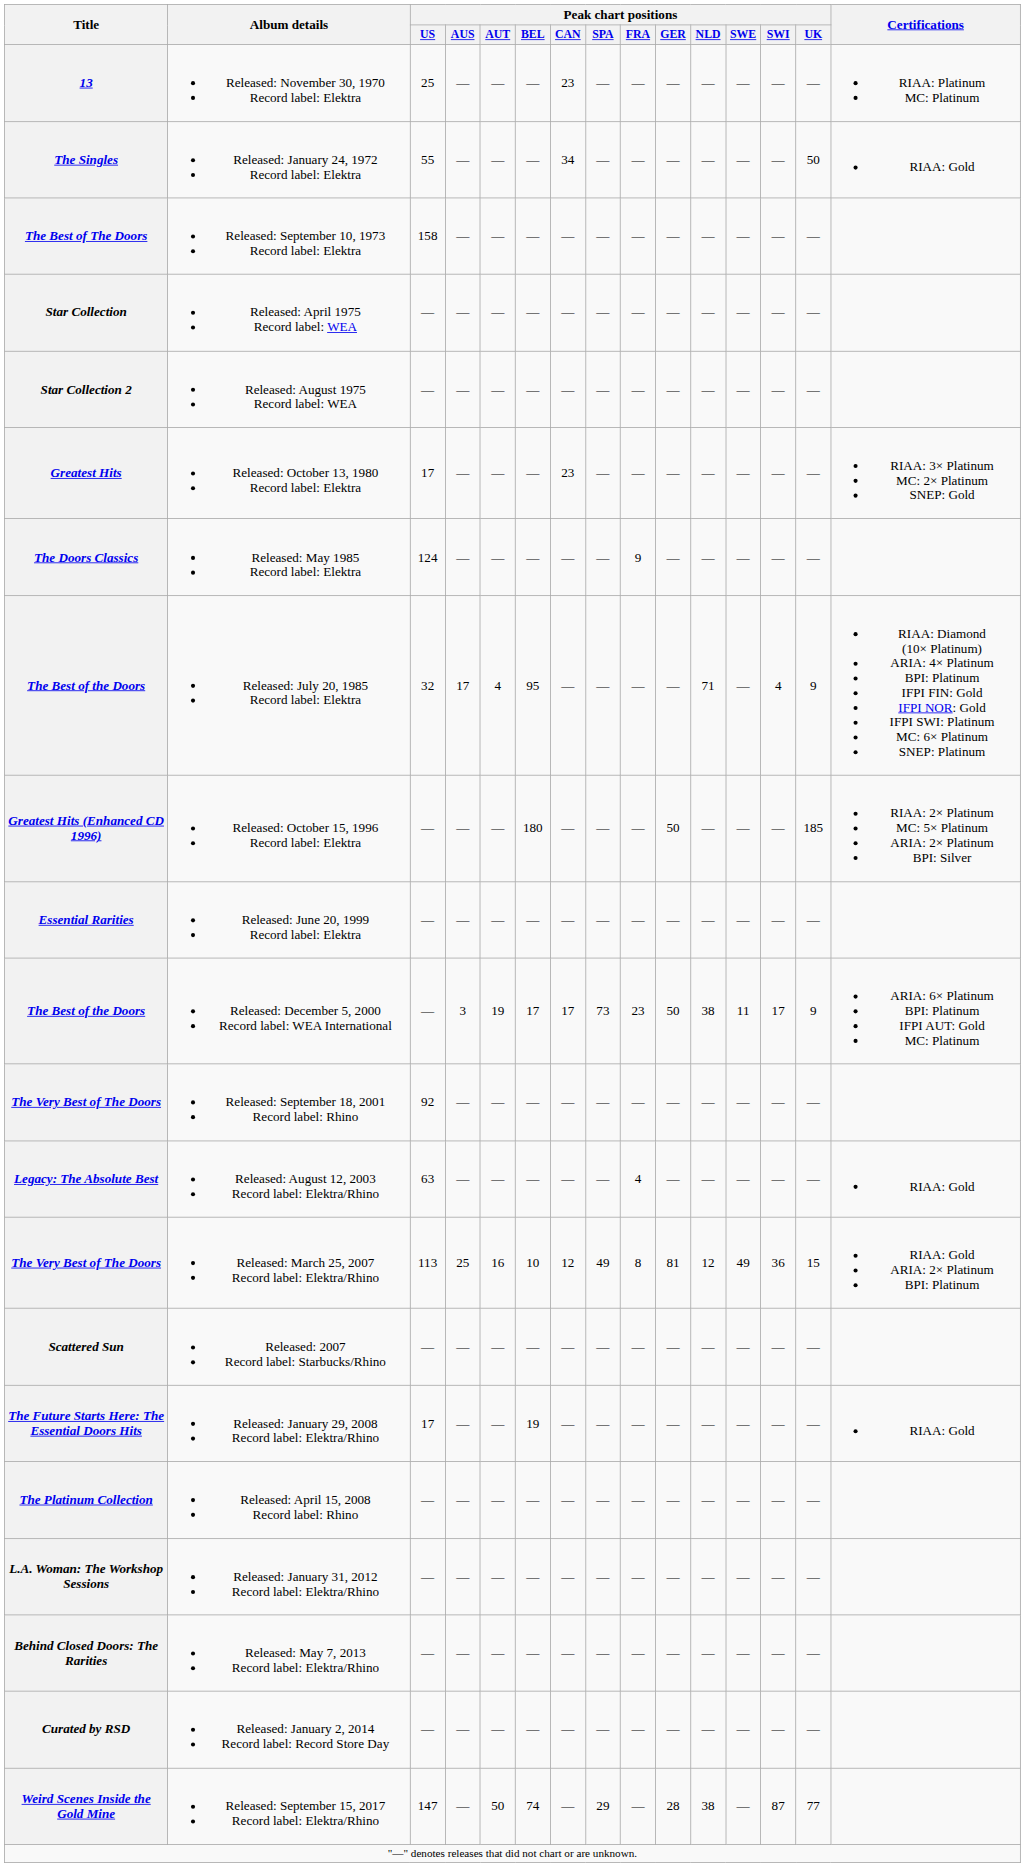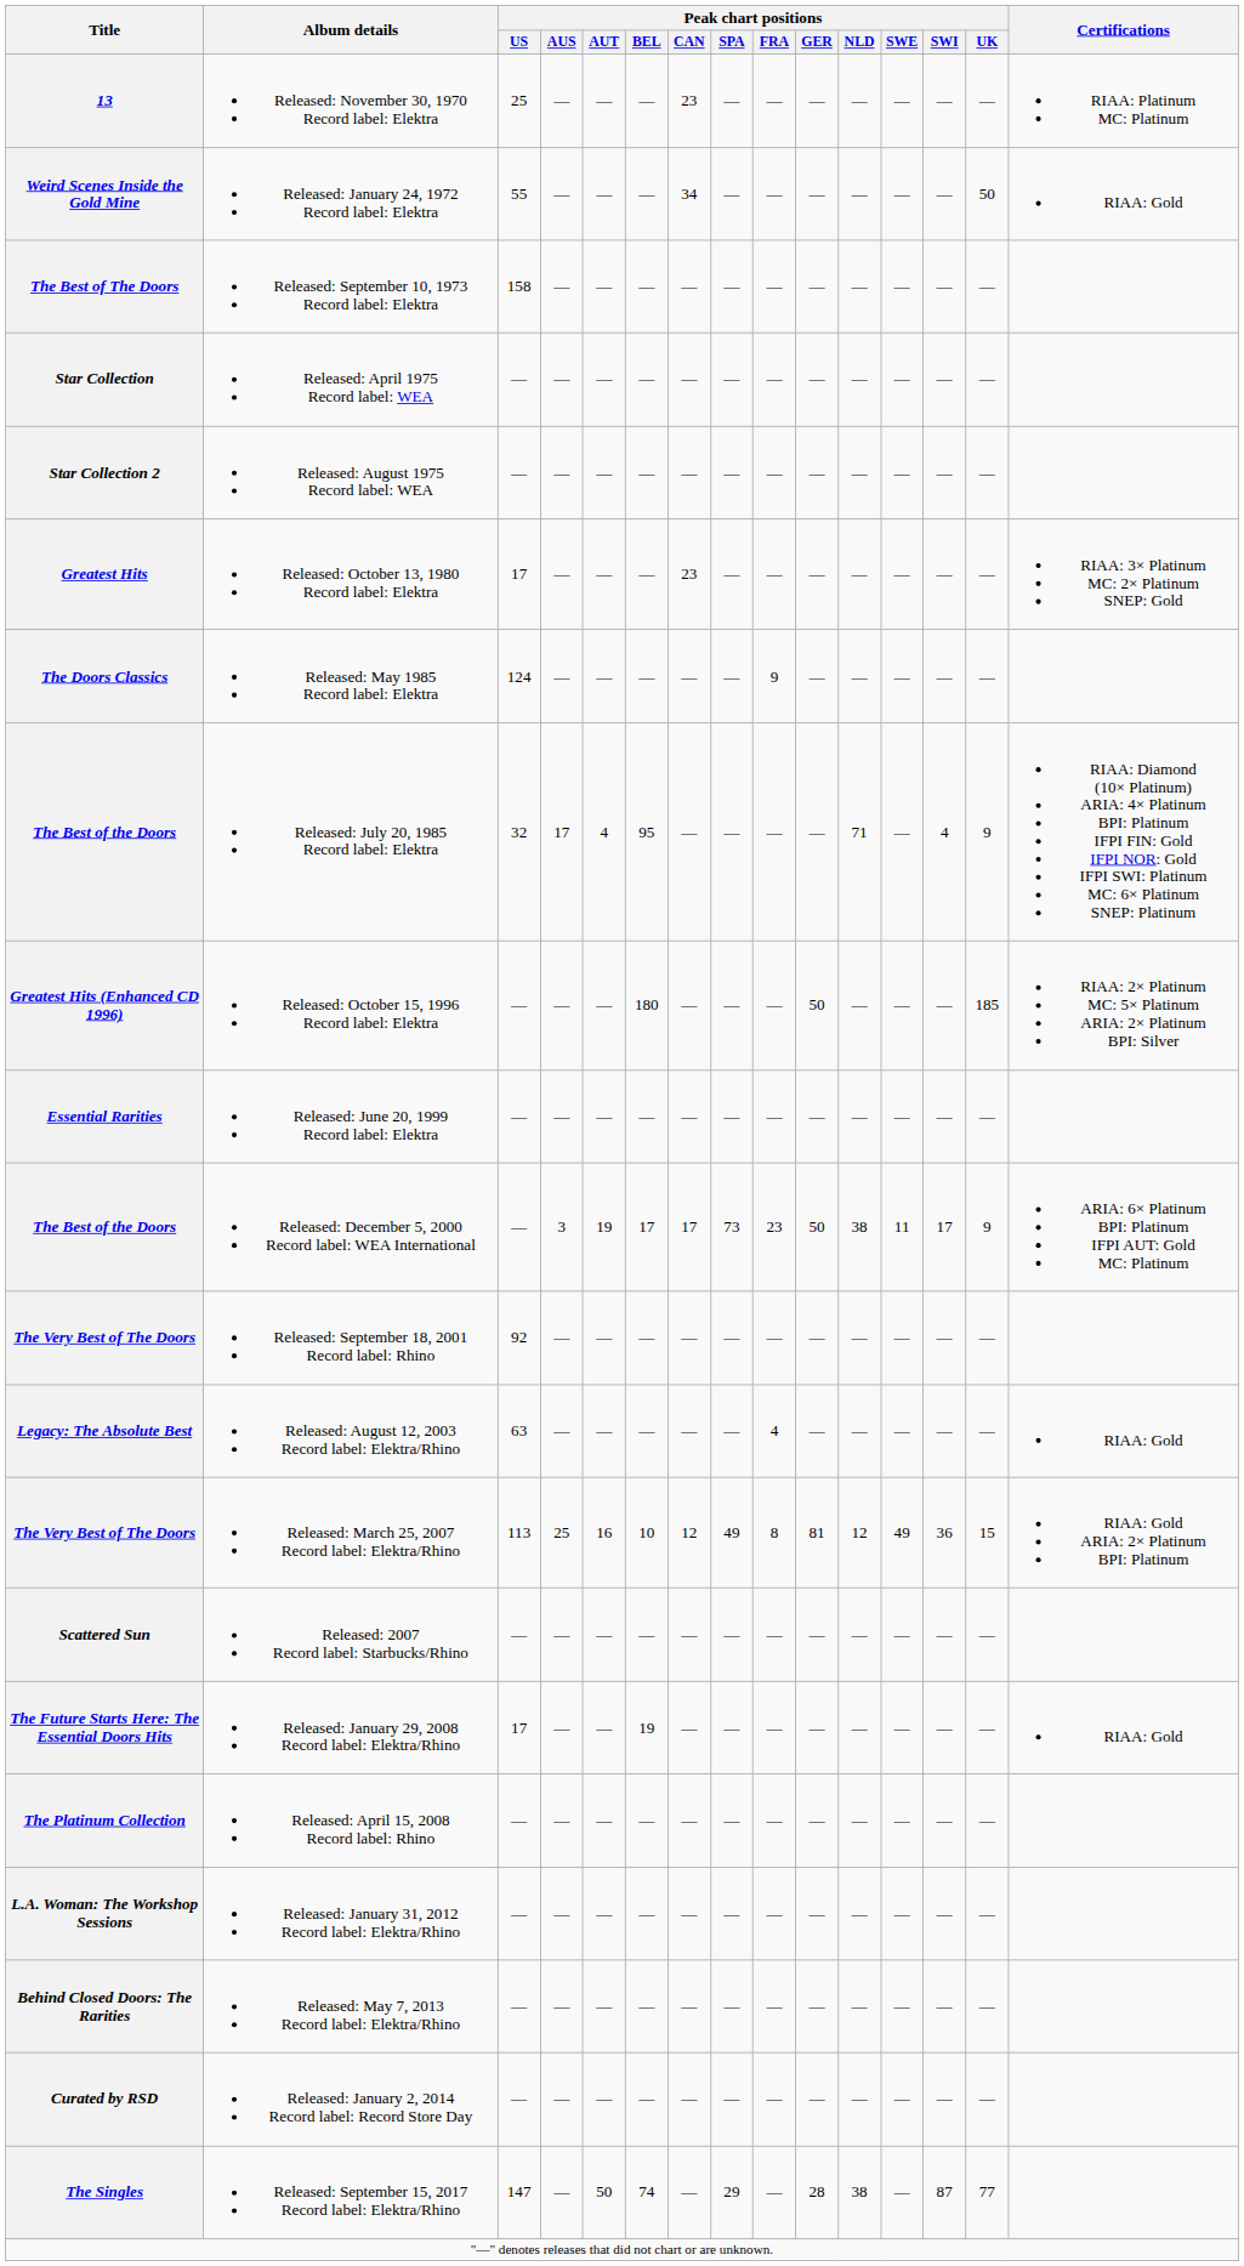 <table class="wikitable plainrowheaders" style="text-align:center;">
 <tr>
 <th scope="col" rowspan="2" style="width:12em;">Title</th>
 <th scope="col" rowspan="2" style="width:18em;">Album details</th>
 <th scope="col" colspan="12">Peak chart positions</th>
 <th scope="col" rowspan="2" style="width:14em;"><a href='#'>Certifications</a></th>
 </tr>
 <tr>
 <th scope="col" style="width:2.5em;font-size:90%;"><a href='#'>US</a><br></th>
 <th scope="col" style="width:2.5em;font-size:90%;"><a href='#'>AUS</a><br></th>
 <th scope="col" style="width:2.5em;font-size:90%;"><a href='#'>AUT</a><br></th>
 <th scope="col" style="width:2.5em;font-size:90%;"><a href='#'>BEL</a><br></th>
 <th scope="col" style="width:2.5em;font-size:90%;"><a href='#'>CAN</a><br></th>
 <th scope="col" style="width:2.5em;font-size:90%;"><a href='#'>SPA</a><br></th>
 <th scope="col" style="width:2.5em;font-size:90%;"><a href='#'>FRA</a><br></th>
 <th scope="col" style="width:2.5em;font-size:90%;"><a href='#'>GER</a><br></th>
 <th scope="col" style="width:2.5em;font-size:90%;"><a href='#'>NLD</a><br></th>
 <th scope="col" style="width:2.5em;font-size:90%;"><a href='#'>SWE</a><br></th>
 <th scope="col" style="width:2.5em;font-size:90%;"><a href='#'>SWI</a><br></th>
 <th scope="col" style="width:2.5em;font-size:90%;"><a href='#'>UK</a><br></th>
 </tr>
 <tr>
 <th scope="row"><em><a href='#'>13</a></em></th>
 <td><br><ul><li>Released: November 30, 1970</li><li>Record label: Elektra</li></ul></td>
 <td>25</td>
 <td>—</td>
 <td>—</td>
 <td>—</td>
 <td>23</td>
 <td>—</td>
 <td>—</td>
 <td>—</td>
 <td>—</td>
 <td>—</td>
 <td>—</td>
 <td>—</td>
 <td><br><ul><li>RIAA: Platinum</li><li>MC: Platinum</li></ul></td>
 </tr>
 <tr>
-<th scope="row"><em><a href='#'>The Singles</a></em></th>
+<th scope="row"><em><a href='#'>Weird Scenes Inside the Gold Mine</a></em></th>
 <td><br><ul><li>Released: January 24, 1972</li><li>Record label: Elektra</li></ul></td>
 <td>55</td>
 <td>—</td>
 <td>—</td>
 <td>—</td>
 <td>34</td>
 <td>—</td>
 <td>—</td>
 <td>—</td>
 <td>—</td>
 <td>—</td>
 <td>—</td>
 <td>50</td>
 <td><br><ul><li>RIAA: Gold</li></ul></td>
 </tr>
 <tr>
 <th scope="row"><em><a href='#'>The Best of The Doors</a></em></th>
 <td><br><ul><li>Released: September 10, 1973</li><li>Record label: Elektra</li></ul></td>
 <td>158</td>
 <td>—</td>
 <td>—</td>
 <td>—</td>
 <td>—</td>
 <td>—</td>
 <td>—</td>
 <td>—</td>
 <td>—</td>
 <td>—</td>
 <td>—</td>
 <td>—</td>
 <td></td>
 </tr>
 <tr>
 <th scope="row"><em>Star Collection</em></th>
 <td><br><ul><li>Released: April 1975</li><li>Record label: <a href='#'>WEA</a></li></ul></td>
 <td>—</td>
 <td>—</td>
 <td>—</td>
 <td>—</td>
 <td>—</td>
 <td>—</td>
 <td>—</td>
 <td>—</td>
 <td>—</td>
 <td>—</td>
 <td>—</td>
 <td>—</td>
 <td></td>
 </tr>
 <tr>
 <th scope="row"><em>Star Collection 2</em></th>
 <td><br><ul><li>Released: August 1975</li><li>Record label: WEA</li></ul></td>
 <td>—</td>
 <td>—</td>
 <td>—</td>
 <td>—</td>
 <td>—</td>
 <td>—</td>
 <td>—</td>
 <td>—</td>
 <td>—</td>
 <td>—</td>
 <td>—</td>
 <td>—</td>
 <td></td>
 </tr>
 <tr>
 <th scope="row"><em><a href='#'>Greatest Hits</a></em></th>
 <td><br><ul><li>Released: October 13, 1980</li><li>Record label: Elektra</li></ul></td>
 <td>17</td>
 <td>—</td>
 <td>—</td>
 <td>—</td>
 <td>23</td>
 <td>—</td>
 <td>—</td>
 <td>—</td>
 <td>—</td>
 <td>—</td>
 <td>—</td>
 <td>—</td>
 <td><br><ul><li>RIAA: 3× Platinum</li><li>MC: 2× Platinum</li><li>SNEP: Gold</li></ul></td>
 </tr>
 <tr>
 <th scope="row"><em><a href='#'>The Doors Classics</a></em></th>
 <td><br><ul><li>Released: May 1985</li><li>Record label: Elektra</li></ul></td>
 <td>124</td>
 <td>—</td>
 <td>—</td>
 <td>—</td>
 <td>—</td>
 <td>—</td>
 <td>9</td>
 <td>—</td>
 <td>—</td>
 <td>—</td>
 <td>—</td>
 <td>—</td>
 <td></td>
 </tr>
 <tr>
 <th scope="row"><em><a href='#'>The Best of the Doors</a></em></th>
 <td><br><ul><li>Released: July 20, 1985</li><li>Record label: Elektra</li></ul></td>
 <td>32</td>
 <td>17</td>
 <td>4</td>
 <td>95</td>
 <td>—</td>
 <td>—</td>
 <td>—</td>
 <td>—</td>
 <td>71</td>
 <td>—</td>
 <td>4</td>
 <td>9</td>
 <td><br><ul><li>RIAA: Diamond<br>(10× Platinum)</li><li>ARIA: 4× Platinum</li><li>BPI: Platinum</li><li>IFPI FIN: Gold</li><li><a href='#'>IFPI NOR</a>: Gold</li><li>IFPI SWI: Platinum</li><li>MC: 6× Platinum</li><li>SNEP: Platinum</li></ul></td>
 </tr>
 <tr>
 <th scope="row"><em><a href='#'>Greatest Hits (Enhanced CD 1996)</a></em></th>
 <td><br><ul><li>Released: October 15, 1996</li><li>Record label: Elektra</li></ul></td>
 <td>—</td>
 <td>—</td>
 <td>—</td>
 <td>180</td>
 <td>—</td>
 <td>—</td>
 <td>—</td>
 <td>50</td>
 <td>—</td>
 <td>—</td>
 <td>—</td>
 <td>185</td>
 <td><br><ul><li>RIAA: 2× Platinum</li><li>MC: 5× Platinum</li><li>ARIA: 2× Platinum</li><li>BPI: Silver</li></ul></td>
 </tr>
 <tr>
 <th scope="row"><em><a href='#'>Essential Rarities</a></em></th>
 <td><br><ul><li>Released: June 20, 1999</li><li>Record label: Elektra</li></ul></td>
 <td>—</td>
 <td>—</td>
 <td>—</td>
 <td>—</td>
 <td>—</td>
 <td>—</td>
 <td>—</td>
 <td>—</td>
 <td>—</td>
 <td>—</td>
 <td>—</td>
 <td>—</td>
 <td></td>
 </tr>
 <tr>
 <th scope="row"><em><a href='#'>The Best of the Doors</a></em></th>
 <td><br><ul><li>Released: December 5, 2000</li><li>Record label: WEA International</li></ul></td>
 <td>—</td>
 <td>3</td>
 <td>19</td>
 <td>17</td>
 <td>17</td>
 <td>73</td>
 <td>23</td>
 <td>50</td>
 <td>38</td>
 <td>11</td>
 <td>17</td>
 <td>9</td>
 <td><br><ul><li>ARIA: 6× Platinum</li><li>BPI: Platinum</li><li>IFPI AUT: Gold</li><li>MC: Platinum</li></ul></td>
 </tr>
 <tr>
 <th scope="row"><em><a href='#'>The Very Best of The Doors</a></em></th>
 <td><br><ul><li>Released: September 18, 2001</li><li>Record label: Rhino</li></ul></td>
 <td>92</td>
 <td>—</td>
 <td>—</td>
 <td>—</td>
 <td>—</td>
 <td>—</td>
 <td>—</td>
 <td>—</td>
 <td>—</td>
 <td>—</td>
 <td>—</td>
 <td>—</td>
 <td></td>
 </tr>
 <tr>
 <th scope="row"><em><a href='#'>Legacy: The Absolute Best</a></em></th>
 <td><br><ul><li>Released: August 12, 2003</li><li>Record label: Elektra/Rhino</li></ul></td>
 <td>63</td>
 <td>—</td>
 <td>—</td>
 <td>—</td>
 <td>—</td>
 <td>—</td>
 <td>4</td>
 <td>—</td>
 <td>—</td>
 <td>—</td>
 <td>—</td>
 <td>—</td>
 <td><br><ul><li>RIAA: Gold</li></ul></td>
 </tr>
 <tr>
 <th scope="row"><em><a href='#'>The Very Best of The Doors</a></em></th>
 <td><br><ul><li>Released: March 25, 2007</li><li>Record label: Elektra/Rhino</li></ul></td>
 <td>113</td>
 <td>25</td>
 <td>16</td>
 <td>10</td>
 <td>12</td>
 <td>49</td>
 <td>8</td>
 <td>81</td>
 <td>12</td>
 <td>49</td>
 <td>36</td>
 <td>15</td>
 <td><br><ul><li>RIAA: Gold</li><li>ARIA: 2× Platinum</li><li>BPI: Platinum</li></ul></td>
 </tr>
 <tr>
 <th scope="row"><em>Scattered Sun</em></th>
 <td><br><ul><li>Released: 2007</li><li>Record label: Starbucks/Rhino</li></ul></td>
 <td>—</td>
 <td>—</td>
 <td>—</td>
 <td>—</td>
 <td>—</td>
 <td>—</td>
 <td>—</td>
 <td>—</td>
 <td>—</td>
 <td>—</td>
 <td>—</td>
 <td>—</td>
 <td></td>
 </tr>
 <tr>
 <th scope="row"><em><a href='#'>The Future Starts Here: The Essential Doors Hits</a></em></th>
 <td><br><ul><li>Released: January 29, 2008</li><li>Record label: Elektra/Rhino</li></ul></td>
 <td>17</td>
 <td>—</td>
 <td>—</td>
 <td>19</td>
 <td>—</td>
 <td>—</td>
 <td>—</td>
 <td>—</td>
 <td>—</td>
 <td>—</td>
 <td>—</td>
 <td>—</td>
 <td><br><ul><li>RIAA: Gold</li></ul></td>
 </tr>
 <tr>
 <th scope="row"><em><a href='#'>The Platinum Collection</a></em></th>
 <td><br><ul><li>Released: April 15, 2008</li><li>Record label: Rhino</li></ul></td>
 <td>—</td>
 <td>—</td>
 <td>—</td>
 <td>—</td>
 <td>—</td>
 <td>—</td>
 <td>—</td>
 <td>—</td>
 <td>—</td>
 <td>—</td>
 <td>—</td>
 <td>—</td>
 <td></td>
 </tr>
 <tr>
 <th scope="row"><em>L.A. Woman: The Workshop Sessions</em></th>
 <td><br><ul><li>Released: January 31, 2012</li><li>Record label: Elektra/Rhino</li></ul></td>
 <td>—</td>
 <td>—</td>
 <td>—</td>
 <td>—</td>
 <td>—</td>
 <td>—</td>
 <td>—</td>
 <td>—</td>
 <td>—</td>
 <td>—</td>
 <td>—</td>
 <td>—</td>
 <td></td>
 </tr>
 <tr>
 <th scope="row"><em>Behind Closed Doors: The Rarities</em></th>
 <td><br><ul><li>Released: May 7, 2013</li><li>Record label: Elektra/Rhino</li></ul></td>
 <td>—</td>
 <td>—</td>
 <td>—</td>
 <td>—</td>
 <td>—</td>
 <td>—</td>
 <td>—</td>
 <td>—</td>
 <td>—</td>
 <td>—</td>
 <td>—</td>
 <td>—</td>
 <td></td>
 </tr>
 <tr>
 <th scope="row"><em>Curated by RSD</em></th>
 <td><br><ul><li>Released: January 2, 2014</li><li>Record label: Record Store Day</li></ul></td>
 <td>—</td>
 <td>—</td>
 <td>—</td>
 <td>—</td>
 <td>—</td>
 <td>—</td>
 <td>—</td>
 <td>—</td>
 <td>—</td>
 <td>—</td>
 <td>—</td>
 <td>—</td>
 <td></td>
 </tr>
 <tr>
-<th scope="row"><em><a href='#'>Weird Scenes Inside the Gold Mine</a></em></th>
+<th scope="row"><em><a href='#'>The Singles</a></em></th>
 <td><br><ul><li>Released: September 15, 2017</li><li>Record label: Elektra/Rhino</li></ul></td>
 <td>147</td>
 <td>—</td>
 <td>50</td>
 <td>74</td>
 <td>—</td>
 <td>29</td>
 <td>—</td>
 <td>28</td>
 <td>38</td>
 <td>—</td>
 <td>87</td>
 <td>77</td>
 <td></td>
 </tr>
 <tr>
 <td colspan="17" style="font-size: 85%">"—" denotes releases that did not chart or are unknown.</td>
 </tr>
 </table>
